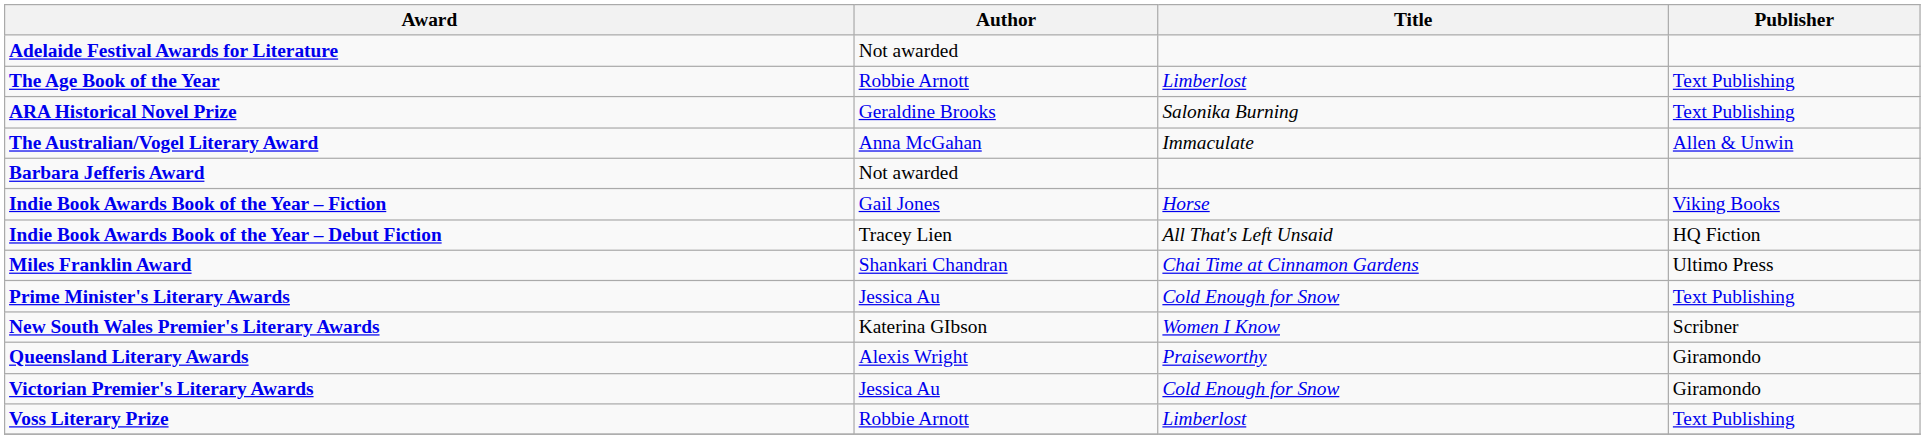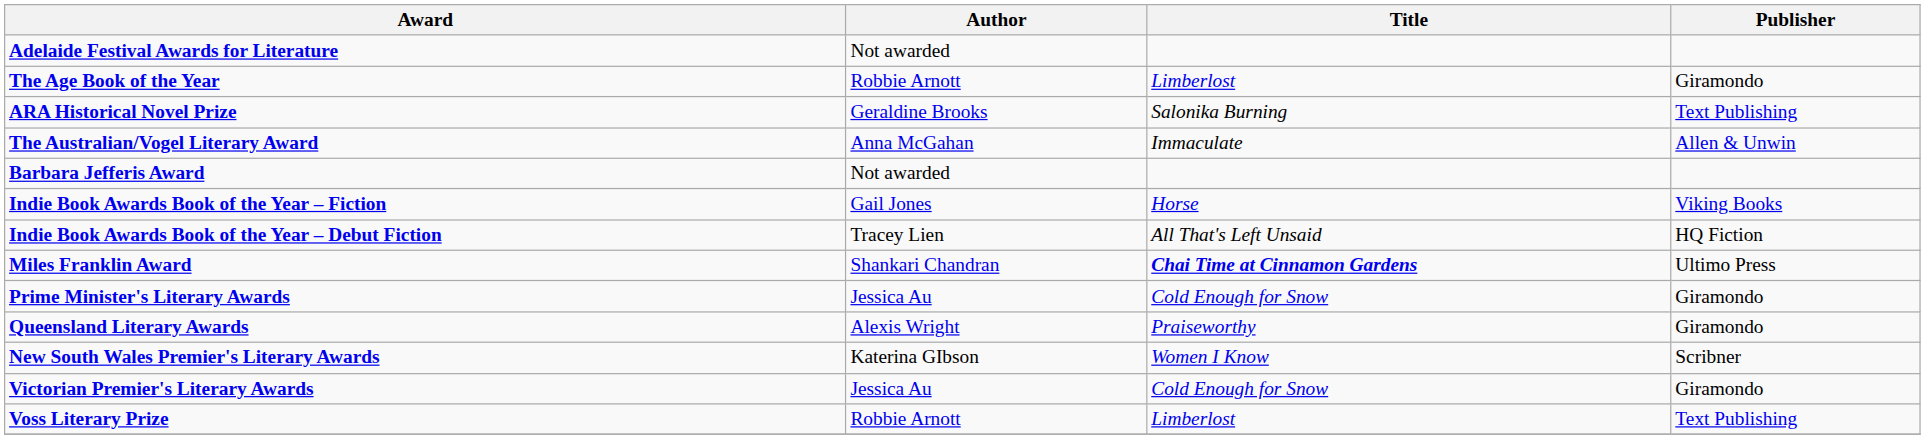 <table class="wikitable" width="100%">
 <tr>
 <th>Award</th>
 <th>Author</th>
 <th>Title</th>
 <th>Publisher</th>
 </tr>
 <tr>
 <td><strong><a href='#'>Adelaide Festival Awards for Literature</a></strong></td>
 <td>Not awarded</td>
 <td></td>
 <td></td>
 </tr>
 <tr>
 <td><strong><a href='#'>The Age Book of the Year</a></strong></td>
 <td><a href='#'>Robbie Arnott</a></td>
 <td><em><a href='#'>Limberlost</a></em></td>
-<td><a href='#'>Text Publishing</a></td>
+<td>Giramondo</td>
 </tr>
 <tr>
 <td><strong><a href='#'>ARA Historical Novel Prize</a></strong></td>
 <td><a href='#'>Geraldine Brooks</a></td>
 <td><em>Salonika Burning</em></td>
 <td><a href='#'>Text Publishing</a></td>
 </tr>
 <tr>
 <td><strong><a href='#'>The Australian/Vogel Literary Award</a></strong></td>
 <td><a href='#'>Anna McGahan</a></td>
 <td><em>Immaculate</em></td>
 <td><a href='#'>Allen & Unwin</a></td>
 </tr>
 <tr>
 <td><strong><a href='#'>Barbara Jefferis Award</a></strong></td>
 <td>Not awarded</td>
 <td></td>
 <td></td>
 </tr>
 <tr>
 <td><strong><a href='#'>Indie Book Awards Book of the Year – Fiction</a></strong></td>
 <td><a href='#'>Gail Jones</a></td>
 <td><em><a href='#'>Horse</a></em></td>
 <td><a href='#'>Viking Books</a></td>
 </tr>
 <tr>
 <td><strong><a href='#'>Indie Book Awards Book of the Year – Debut Fiction</a></strong></td>
 <td>Tracey Lien</td>
 <td><em>All That's Left Unsaid</em></td>
 <td>HQ Fiction</td>
 </tr>
 <tr>
 <td><strong><a href='#'>Miles Franklin Award</a></strong></td>
 <td><a href='#'>Shankari Chandran</a></td>
-<td><em><a href='#'>Chai Time at Cinnamon Gardens</a></em></td>
+<td><strong><em><a href='#'>Chai Time at Cinnamon Gardens</a></em></strong></td>
 <td>Ultimo Press</td>
 </tr>
 <tr>
 <td><strong><a href='#'>Prime Minister's Literary Awards</a></strong></td>
 <td><a href='#'>Jessica Au</a></td>
 <td><em><a href='#'>Cold Enough for Snow</a></em></td>
-<td><a href='#'>Text Publishing</a></td>
+<td>Giramondo</td>
+</tr>
+<tr>
+<td><strong><a href='#'>Queensland Literary Awards</a></strong></td>
+<td><a href='#'>Alexis Wright</a></td>
+<td><em><a href='#'>Praiseworthy</a></em></td>
+<td>Giramondo</td>
 </tr>
 <tr>
 <td><strong><a href='#'>New South Wales Premier's Literary Awards</a></strong></td>
 <td>Katerina GIbson</td>
 <td><em><a href='#'>Women I Know</a></em></td>
 <td>Scribner</td>
-</tr>
-<tr>
-<td><strong><a href='#'>Queensland Literary Awards</a></strong></td>
-<td><a href='#'>Alexis Wright</a></td>
-<td><em><a href='#'>Praiseworthy</a></em></td>
-<td>Giramondo</td>
 </tr>
 <tr>
 <td><strong><a href='#'>Victorian Premier's Literary Awards</a></strong></td>
 <td><a href='#'>Jessica Au</a></td>
 <td><em><a href='#'>Cold Enough for Snow</a></em></td>
 <td>Giramondo</td>
 </tr>
 <tr>
 <td><strong><a href='#'>Voss Literary Prize</a></strong></td>
 <td><a href='#'>Robbie Arnott</a></td>
 <td><em><a href='#'>Limberlost</a></em></td>
 <td><a href='#'>Text Publishing</a></td>
 </tr>
 <tr>
 </tr>
 </table>
